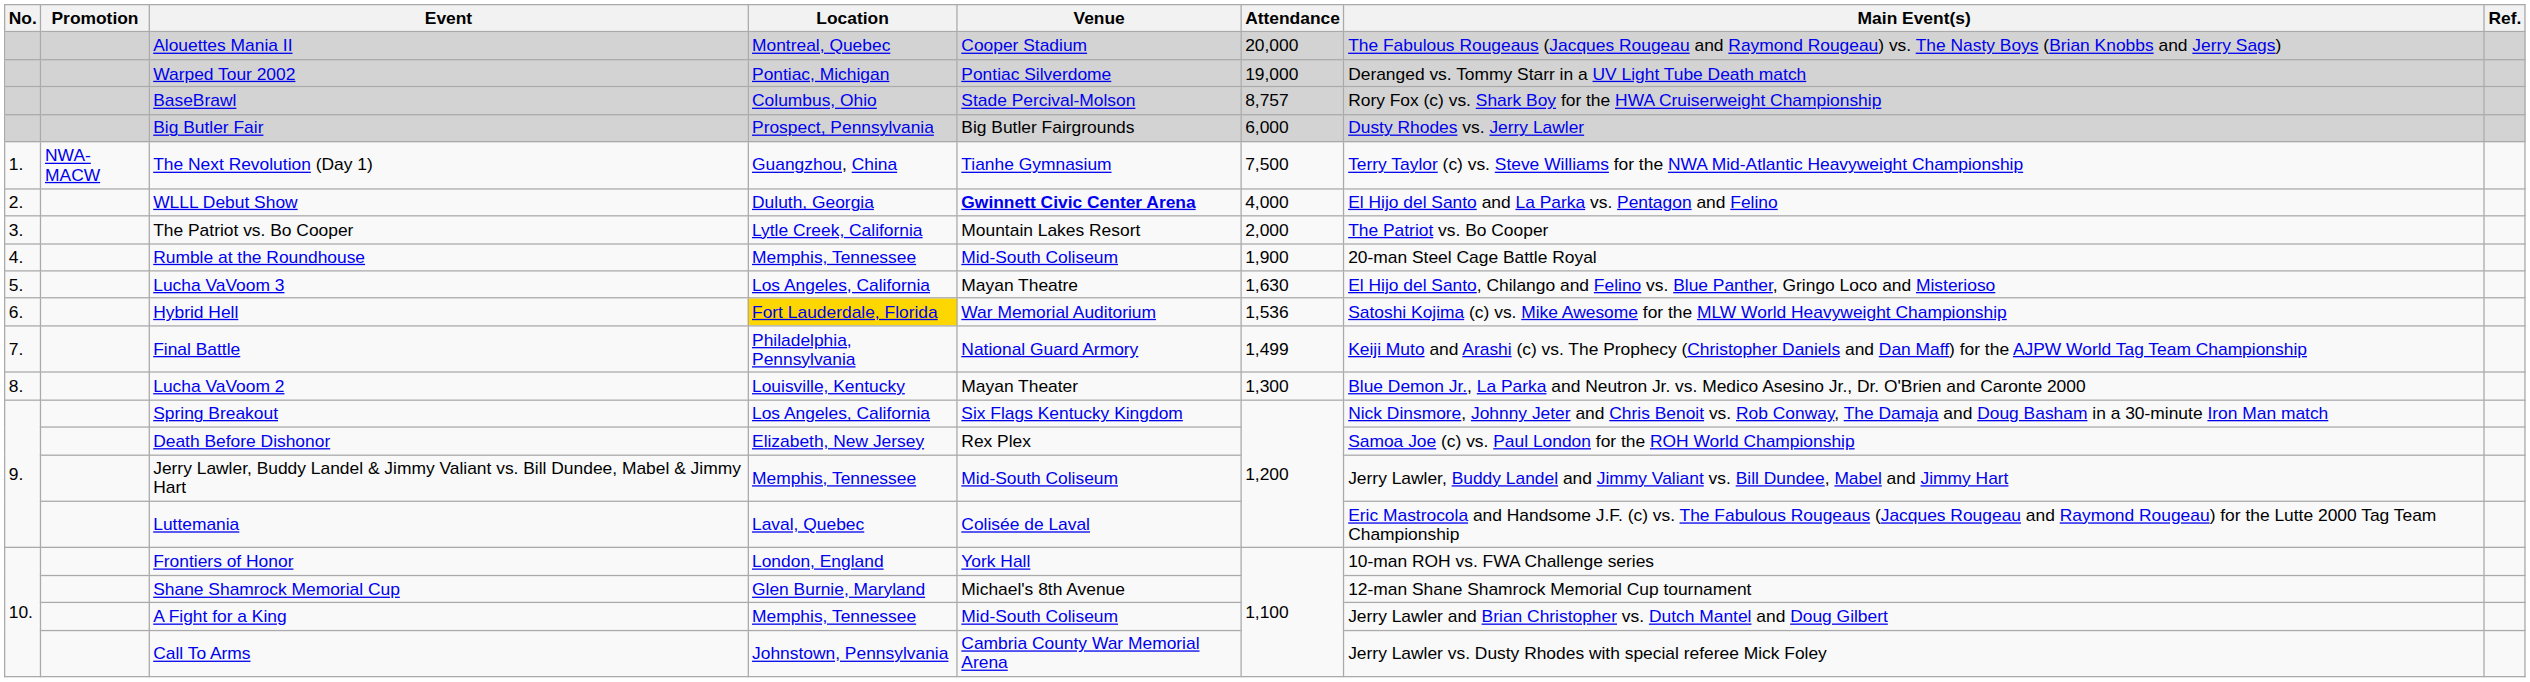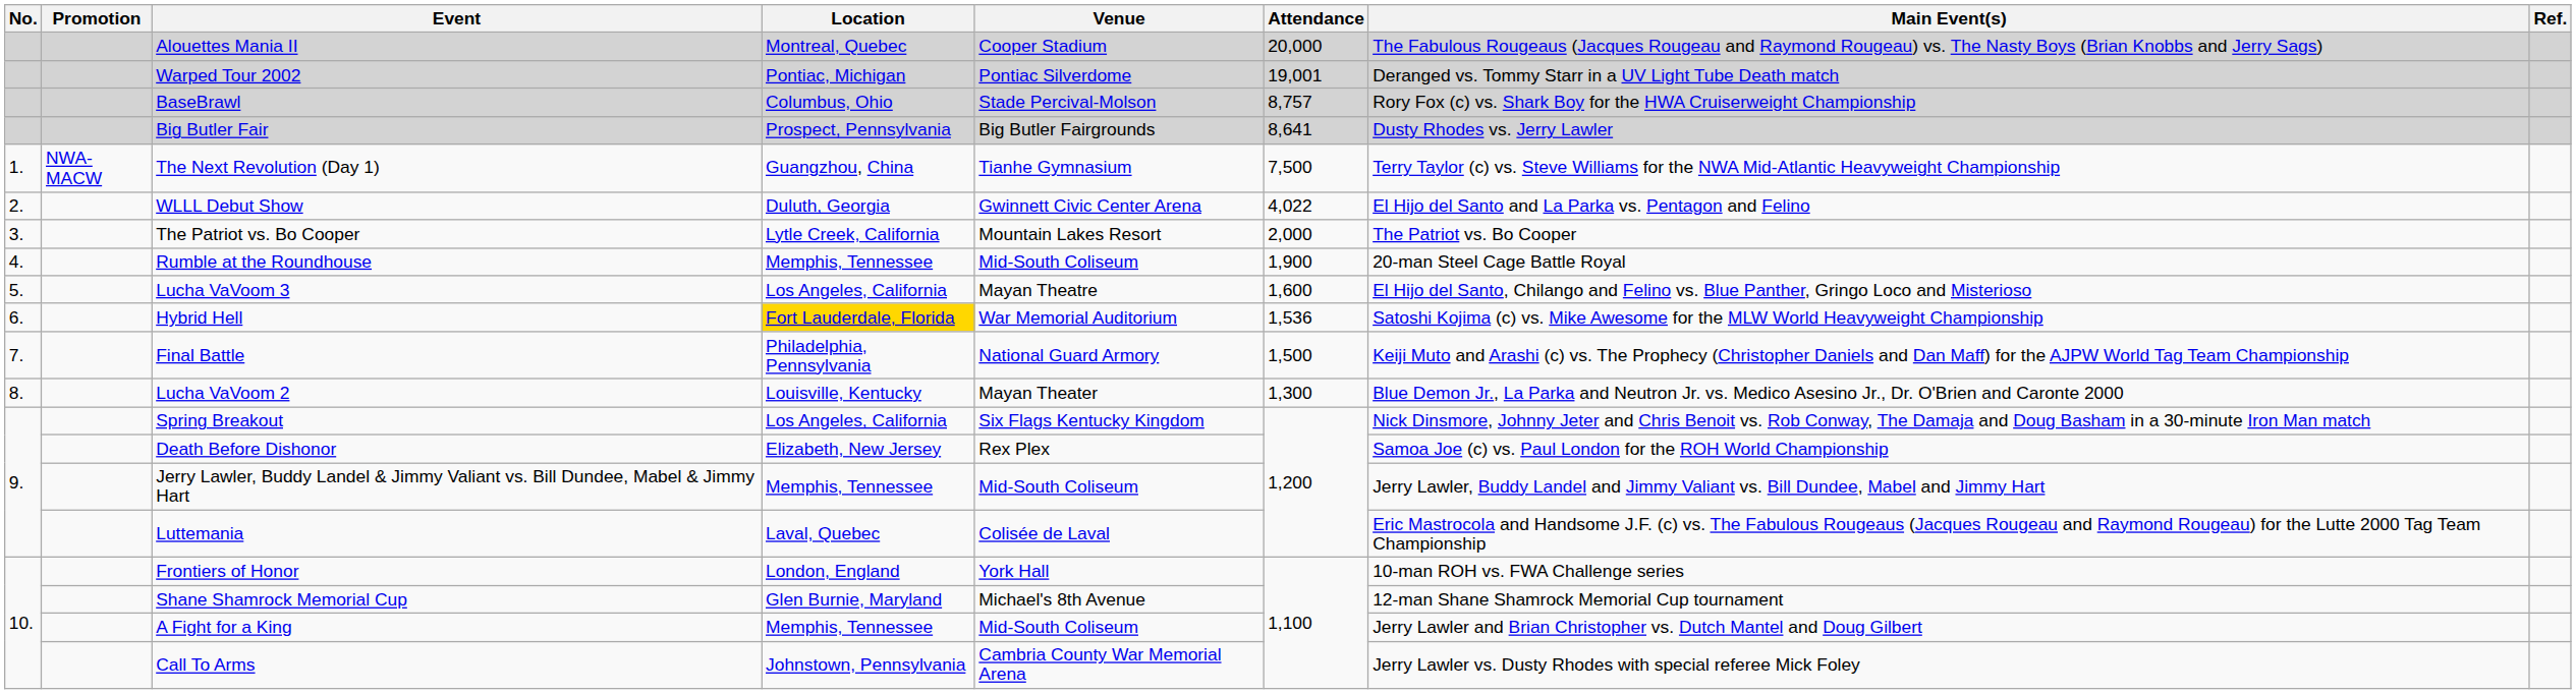 <table class="wikitable sortable" style="font-size:85%;">
 <tr>
 <th>No.</th>
 <th>Promotion</th>
 <th>Event</th>
 <th>Location</th>
 <th>Venue</th>
 <th>Attendance</th>
 <th class=unsortable>Main Event(s)</th>
 <th class=unsortable>Ref.</th>
 </tr>
 <tr>
 <td bgcolor=lightgrey></td>
 <td bgcolor=lightgrey></td>
 <td bgcolor=lightgrey><a href='#'>Alouettes Mania II</a> <br> </td>
 <td bgcolor=lightgrey><a href='#'>Montreal, Quebec</a></td>
 <td bgcolor=lightgrey><a href='#'>Cooper Stadium</a></td>
 <td bgcolor=lightgrey>20,000</td>
 <td bgcolor=lightgrey><a href='#'>The Fabulous Rougeaus</a> (<a href='#'>Jacques Rougeau</a> and <a href='#'>Raymond Rougeau</a>) vs. <a href='#'>The Nasty Boys</a> (<a href='#'>Brian Knobbs</a> and <a href='#'>Jerry Sags</a>)</td>
 <td bgcolor=lightgrey></td>
 </tr>
 <tr>
 <td bgcolor=lightgrey></td>
 <td bgcolor=lightgrey></td>
 <td bgcolor=lightgrey><a href='#'>Warped Tour 2002</a> <br> </td>
 <td bgcolor=lightgrey><a href='#'>Pontiac, Michigan</a></td>
 <td bgcolor=lightgrey><a href='#'>Pontiac Silverdome</a></td>
-<td bgcolor=lightgrey>19,000</td>
+<td bgcolor=lightgrey>19,001</td>
 <td bgcolor=lightgrey>Deranged vs. Tommy Starr in a <a href='#'>UV Light Tube Death match</a></td>
 <td bgcolor=lightgrey></td>
 </tr>
 <tr>
 <td bgcolor=lightgrey></td>
 <td bgcolor=lightgrey></td>
 <td bgcolor=lightgrey><a href='#'>BaseBrawl</a> <br> </td>
 <td bgcolor=lightgrey><a href='#'>Columbus, Ohio</a></td>
 <td bgcolor=lightgrey><a href='#'>Stade Percival-Molson</a></td>
 <td bgcolor=lightgrey>8,757</td>
 <td bgcolor=lightgrey>Rory Fox (c) vs. <a href='#'>Shark Boy</a> for the <a href='#'>HWA Cruiserweight Championship</a></td>
 <td bgcolor=lightgrey></td>
 </tr>
 <tr>
 <td bgcolor=lightgrey></td>
 <td bgcolor=lightgrey></td>
 <td bgcolor=lightgrey><a href='#'>Big Butler Fair</a> <br> </td>
 <td bgcolor=lightgrey><a href='#'>Prospect, Pennsylvania</a></td>
 <td bgcolor=lightgrey>Big Butler Fairgrounds</td>
-<td bgcolor=lightgrey>6,000</td>
+<td bgcolor=lightgrey>8,641</td>
 <td bgcolor=lightgrey><a href='#'>Dusty Rhodes</a> vs. <a href='#'>Jerry Lawler</a></td>
 <td bgcolor=lightgrey></td>
 </tr>
 <tr>
 <td>1.</td>
 <td><a href='#'>NWA-MACW</a></td>
 <td><a href='#'>The Next Revolution</a> (Day 1) <br> </td>
 <td><a href='#'>Guangzhou</a>, <a href='#'>China</a></td>
 <td><a href='#'>Tianhe Gymnasium</a></td>
 <td>7,500</td>
 <td><a href='#'>Terry Taylor</a> (c) vs. <a href='#'>Steve Williams</a> for the <a href='#'>NWA Mid-Atlantic Heavyweight Championship</a></td>
 <td></td>
 </tr>
 <tr>
 <td>2.</td>
 <td></td>
 <td><a href='#'>WLLL Debut Show</a> <br> </td>
 <td><a href='#'>Duluth, Georgia</a></td>
-<td><strong><a href='#'>Gwinnett Civic Center Arena</a></strong></td>
-<td>4,000</td>
+<td><a href='#'>Gwinnett Civic Center Arena</a></td>
+<td>4,022</td>
 <td><a href='#'>El Hijo del Santo</a> and <a href='#'>La Parka</a> vs. <a href='#'>Pentagon</a> and <a href='#'>Felino</a></td>
 <td></td>
 </tr>
 <tr>
 <td>3.</td>
 <td></td>
 <td>The Patriot vs. Bo Cooper <br> </td>
 <td><a href='#'>Lytle Creek, California</a></td>
 <td>Mountain Lakes Resort</td>
 <td>2,000</td>
 <td><a href='#'>The Patriot</a> vs. Bo Cooper</td>
 <td></td>
 </tr>
 <tr>
 <td>4.</td>
 <td></td>
 <td><a href='#'>Rumble at the Roundhouse</a> <br> </td>
 <td><a href='#'>Memphis, Tennessee</a></td>
 <td><a href='#'>Mid-South Coliseum</a></td>
 <td>1,900</td>
 <td>20-man Steel Cage Battle Royal</td>
 <td></td>
 </tr>
 <tr>
 <td>5.</td>
 <td></td>
 <td><a href='#'>Lucha VaVoom 3</a> <br> </td>
 <td><a href='#'>Los Angeles, California</a></td>
 <td>Mayan Theatre</td>
-<td>1,630</td>
+<td>1,600</td>
 <td><a href='#'>El Hijo del Santo</a>, Chilango and <a href='#'>Felino</a> vs. <a href='#'>Blue Panther</a>, Gringo Loco and <a href='#'>Misterioso</a></td>
 <td></td>
 </tr>
 <tr>
 <td>6.</td>
 <td></td>
 <td><a href='#'>Hybrid Hell</a> <br> </td>
 <td style="background: gold;"><a href='#'>Fort Lauderdale, Florida</a></td>
 <td><a href='#'>War Memorial Auditorium</a></td>
 <td>1,536</td>
 <td><a href='#'>Satoshi Kojima</a> (c) vs. <a href='#'>Mike Awesome</a> for the <a href='#'>MLW World Heavyweight Championship</a></td>
 <td></td>
 </tr>
 <tr>
 <td>7.</td>
 <td></td>
 <td><a href='#'>Final Battle</a> <br> </td>
 <td><a href='#'>Philadelphia, Pennsylvania</a></td>
 <td><a href='#'>National Guard Armory</a></td>
-<td>1,499</td>
+<td>1,500</td>
 <td><a href='#'>Keiji Muto</a> and <a href='#'>Arashi</a> (c) vs. The Prophecy (<a href='#'>Christopher Daniels</a> and <a href='#'>Dan Maff</a>) for the <a href='#'>AJPW World Tag Team Championship</a></td>
 <td></td>
 </tr>
 <tr>
 <td>8.</td>
 <td></td>
 <td><a href='#'>Lucha VaVoom 2</a> <br> </td>
 <td><a href='#'>Louisville, Kentucky</a></td>
 <td>Mayan Theater</td>
 <td>1,300</td>
 <td><a href='#'>Blue Demon Jr.</a>, <a href='#'>La Parka</a> and Neutron Jr. vs. Medico Asesino Jr., Dr. O'Brien and Caronte 2000</td>
 <td></td>
 </tr>
 <tr>
 <td rowspan=4>9.</td>
 <td></td>
 <td><a href='#'>Spring Breakout</a> <br> </td>
 <td><a href='#'>Los Angeles, California</a></td>
 <td><a href='#'>Six Flags Kentucky Kingdom</a></td>
 <td rowspan=4>1,200</td>
 <td><a href='#'>Nick Dinsmore</a>, <a href='#'>Johnny Jeter</a> and <a href='#'>Chris Benoit</a> vs. <a href='#'>Rob Conway</a>, <a href='#'>The Damaja</a> and <a href='#'>Doug Basham</a> in a 30-minute <a href='#'>Iron Man match</a></td>
 <td></td>
 </tr>
 <tr>
 <td></td>
 <td><a href='#'>Death Before Dishonor</a> <br> </td>
 <td><a href='#'>Elizabeth, New Jersey</a></td>
 <td>Rex Plex</td>
 <td><a href='#'>Samoa Joe</a> (c) vs. <a href='#'>Paul London</a> for the <a href='#'>ROH World Championship</a></td>
 <td></td>
 </tr>
 <tr>
 <td></td>
 <td>Jerry Lawler, Buddy Landel & Jimmy Valiant vs. Bill Dundee, Mabel & Jimmy Hart <br> </td>
 <td><a href='#'>Memphis, Tennessee</a></td>
 <td><a href='#'>Mid-South Coliseum</a></td>
 <td>Jerry Lawler, <a href='#'>Buddy Landel</a> and <a href='#'>Jimmy Valiant</a> vs. <a href='#'>Bill Dundee</a>, <a href='#'>Mabel</a> and <a href='#'>Jimmy Hart</a></td>
 <td></td>
 </tr>
 <tr>
 <td></td>
 <td><a href='#'>Luttemania</a> <br> </td>
 <td><a href='#'>Laval, Quebec</a></td>
 <td><a href='#'>Colisée de Laval</a></td>
 <td><a href='#'>Eric Mastrocola</a> and Handsome J.F. (c) vs. <a href='#'>The Fabulous Rougeaus</a> (<a href='#'>Jacques Rougeau</a> and <a href='#'>Raymond Rougeau</a>) for the Lutte 2000 Tag Team Championship</td>
 <td></td>
 </tr>
 <tr>
 <td rowspan=4>10.</td>
 <td></td>
 <td><a href='#'>Frontiers of Honor</a> <br> </td>
 <td><a href='#'>London, England</a></td>
 <td><a href='#'>York Hall</a></td>
 <td rowspan=4>1,100</td>
 <td>10-man ROH vs. FWA Challenge series</td>
 <td></td>
 </tr>
 <tr>
 <td></td>
 <td><a href='#'>Shane Shamrock Memorial Cup</a> <br> </td>
 <td><a href='#'>Glen Burnie, Maryland</a></td>
 <td>Michael's 8th Avenue</td>
 <td>12-man Shane Shamrock Memorial Cup tournament</td>
 <td></td>
 </tr>
 <tr>
 <td></td>
 <td><a href='#'>A Fight for a King</a> <br> </td>
 <td><a href='#'>Memphis, Tennessee</a></td>
 <td><a href='#'>Mid-South Coliseum</a></td>
 <td>Jerry Lawler and <a href='#'>Brian Christopher</a> vs. <a href='#'>Dutch Mantel</a> and <a href='#'>Doug Gilbert</a></td>
 <td></td>
 </tr>
 <tr>
 <td></td>
 <td><a href='#'>Call To Arms</a> <br> </td>
 <td><a href='#'>Johnstown, Pennsylvania</a></td>
 <td><a href='#'>Cambria County War Memorial Arena</a></td>
 <td>Jerry Lawler vs. Dusty Rhodes with special referee Mick Foley</td>
 <td></td>
 </tr>
 </table>
